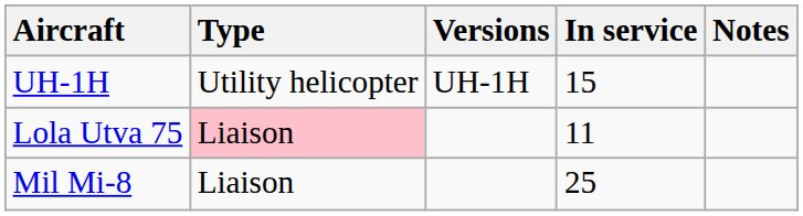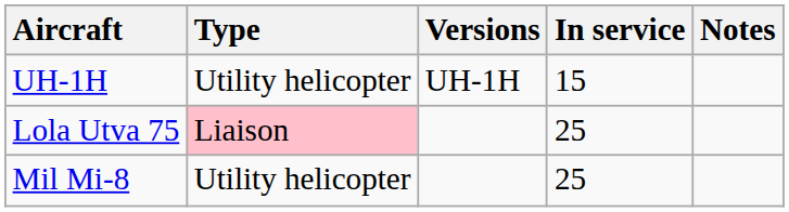 <table class="wikitable">
 <tr>
 <th style="text-align: left;">Aircraft</th>
 <th style="text-align: left;">Type</th>
 <th style="text-align: left;">Versions</th>
 <th style="text-align: left;">In service</th>
 <th style="text-align: left;">Notes</th>
 </tr>
 <tr>
 <td><a href='#'>UH-1H</a></td>
 <td>Utility helicopter</td>
 <td>UH-1H</td>
 <td>15</td>
 <td></td>
 </tr>
 <tr>
 <td><a href='#'>Lola Utva 75</a></td>
 <td style="background: pink;">Liaison</td>
 <td></td>
-<td>11</td>
+<td>25</td>
 <td></td>
 </tr>
 <tr>
 <td><a href='#'>Mil Mi-8</a></td>
-<td>Liaison</td>
+<td>Utility helicopter</td>
 <td></td>
 <td>25</td>
 <td></td>
 </tr>
 </table>
